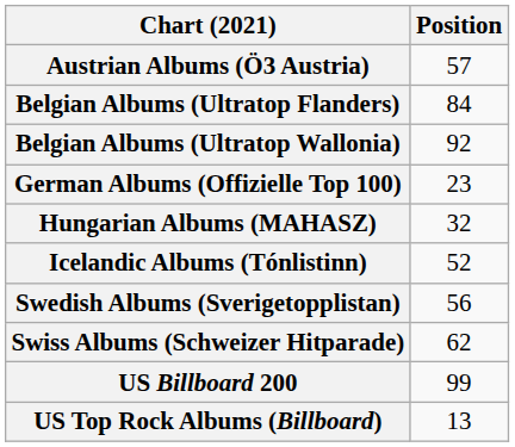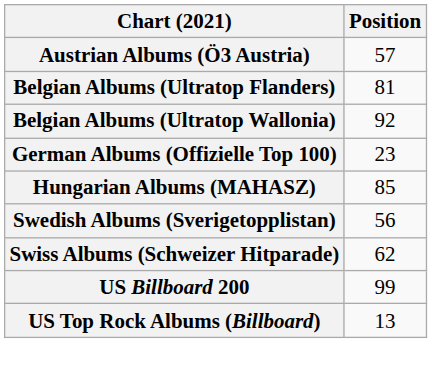 <table class="wikitable sortable plainrowheaders">
 <tr>
 <th scope="col">Chart (2021)</th>
 <th scope="col">Position</th>
 </tr>
 <tr>
 <th scope="row">Austrian Albums (Ö3 Austria)</th>
 <td style="text-align:center;">57</td>
 </tr>
 <tr>
 <th scope="row">Belgian Albums (Ultratop Flanders)</th>
-<td style="text-align:center;">84</td>
+<td style="text-align:center;">81</td>
 </tr>
 <tr>
 <th scope="row">Belgian Albums (Ultratop Wallonia)</th>
 <td style="text-align:center;">92</td>
 </tr>
 <tr>
 <th scope="row">German Albums (Offizielle Top 100)</th>
 <td style="text-align:center;">23</td>
 </tr>
 <tr>
 <th scope="row">Hungarian Albums (MAHASZ)</th>
-<td style="text-align:center;">32</td>
-</tr>
-<tr>
-<th scope="row">Icelandic Albums (Tónlistinn)</th>
-<td style="text-align:center;">52</td>
+<td style="text-align:center;">85</td>
 </tr>
 <tr>
 <th scope="row">Swedish Albums (Sverigetopplistan)</th>
 <td style="text-align:center;">56</td>
 </tr>
 <tr>
 <th scope="row">Swiss Albums (Schweizer Hitparade)</th>
 <td style="text-align:center;">62</td>
 </tr>
 <tr>
 <th scope="row">US <em>Billboard</em> 200</th>
 <td style="text-align:center;">99</td>
 </tr>
 <tr>
 <th scope="row">US Top Rock Albums (<em>Billboard</em>)</th>
 <td style="text-align:center;">13</td>
 </tr>
 </table>
